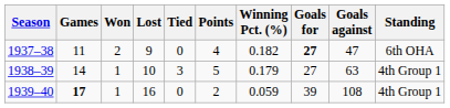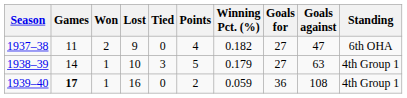 <table class="wikitable" style="text-align:center">
 <tr>
 <th><a href='#'>Season</a></th>
 <th>Games</th>
 <th>Won</th>
 <th>Lost</th>
 <th>Tied</th>
 <th>Points</th>
 <th>Winning<br>Pct. (%)</th>
 <th>Goals<br>for</th>
 <th>Goals<br>against</th>
 <th>Standing</th>
 </tr>
 <tr>
 <td><a href='#'>1937–38</a></td>
 <td>11</td>
 <td>2</td>
 <td>9</td>
 <td>0</td>
 <td>4</td>
 <td>0.182</td>
-<td><strong>27</strong></td>
+<td>27</td>
 <td>47</td>
 <td>6th OHA</td>
 </tr>
 <tr>
 <td><a href='#'>1938–39</a></td>
 <td>14</td>
 <td>1</td>
 <td>10</td>
 <td>3</td>
 <td>5</td>
 <td>0.179</td>
 <td>27</td>
 <td>63</td>
 <td>4th Group 1</td>
 </tr>
 <tr>
 <td><a href='#'>1939–40</a></td>
 <td><strong>17</strong></td>
 <td>1</td>
 <td>16</td>
 <td>0</td>
 <td>2</td>
 <td>0.059</td>
-<td>39</td>
+<td>36</td>
 <td>108</td>
 <td>4th Group 1</td>
 </tr>
 </table>
